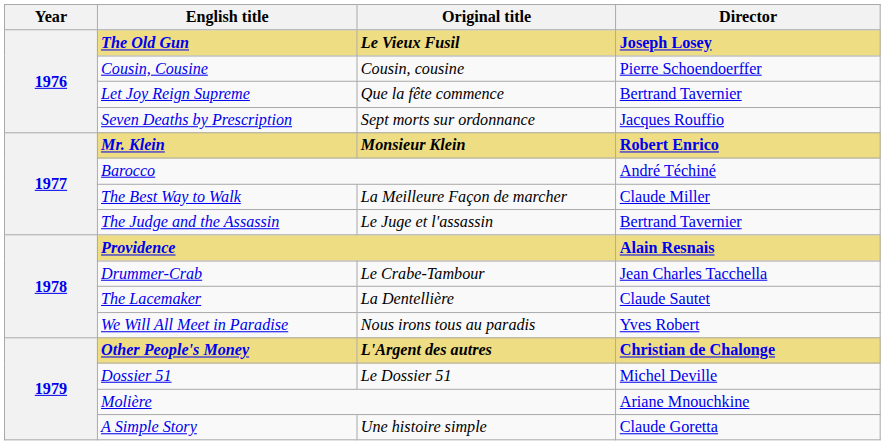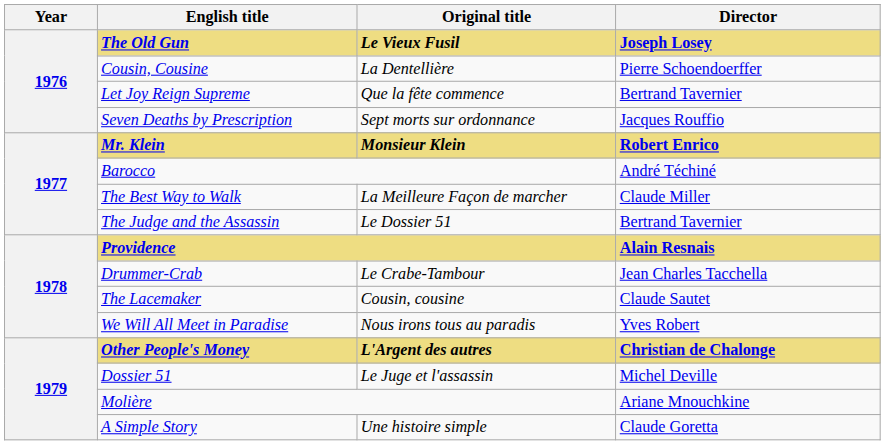 <table class="wikitable">
 <tr>
 <th width="100">Year</th>
 <th width="300">English title</th>
 <th width="300">Original title</th>
 <th width="300">Director</th>
 </tr>
 <tr>
 <th rowspan="4" style="text-align:center;"><a href='#'>1976</a></th>
 <td style="background:#eedd82;"><strong><em><a href='#'>The Old Gun</a></em></strong></td>
 <td style="background:#eedd82;"><strong><em>Le Vieux Fusil</em></strong></td>
 <td style="background:#eedd82;"><strong><a href='#'>Joseph Losey</a></strong></td>
 </tr>
 <tr>
 <td><em><a href='#'>Cousin, Cousine</a></em></td>
-<td><em>Cousin, cousine</em></td>
+<td><em>La Dentellière</em></td>
 <td><a href='#'>Pierre Schoendoerffer</a></td>
 </tr>
 <tr>
 <td><em><a href='#'>Let Joy Reign Supreme</a></em></td>
 <td><em>Que la fête commence</em></td>
 <td><a href='#'>Bertrand Tavernier</a></td>
 </tr>
 <tr>
 <td><em><a href='#'>Seven Deaths by Prescription</a></em></td>
 <td><em>Sept morts sur ordonnance</em></td>
 <td><a href='#'>Jacques Rouffio</a></td>
 </tr>
 <tr>
 <th rowspan="4" style="text-align:center;"><a href='#'>1977</a></th>
 <td style="background:#eedd82;"><strong><em><a href='#'>Mr. Klein</a></em></strong></td>
 <td style="background:#eedd82;"><strong><em>Monsieur Klein</em></strong></td>
 <td style="background:#eedd82;"><strong><a href='#'>Robert Enrico</a></strong></td>
 </tr>
 <tr>
 <td colspan="2"><em><a href='#'>Barocco</a></em></td>
 <td><a href='#'>André Téchiné</a></td>
 </tr>
 <tr>
 <td><em><a href='#'>The Best Way to Walk</a></em></td>
 <td><em>La Meilleure Façon de marcher</em></td>
 <td><a href='#'>Claude Miller</a></td>
 </tr>
 <tr>
 <td><em><a href='#'>The Judge and the Assassin</a></em></td>
-<td><em>Le Juge et l'assassin</em></td>
+<td><em>Le Dossier 51</em></td>
 <td><a href='#'>Bertrand Tavernier</a></td>
 </tr>
 <tr>
 <th rowspan="4" style="text-align:center;"><a href='#'>1978</a></th>
 <td colspan="2" style="background:#eedd82;"><strong><em><a href='#'>Providence</a></em></strong></td>
 <td style="background:#eedd82;"><strong><a href='#'>Alain Resnais</a></strong></td>
 </tr>
 <tr>
 <td><em><a href='#'>Drummer-Crab</a></em></td>
 <td><em>Le Crabe-Tambour</em></td>
 <td><a href='#'>Jean Charles Tacchella</a></td>
 </tr>
 <tr>
 <td><em><a href='#'>The Lacemaker</a></em></td>
-<td><em>La Dentellière</em></td>
+<td><em>Cousin, cousine</em></td>
 <td><a href='#'>Claude Sautet</a></td>
 </tr>
 <tr>
 <td><em><a href='#'>We Will All Meet in Paradise</a></em></td>
 <td><em>Nous irons tous au paradis</em></td>
 <td><a href='#'>Yves Robert</a></td>
 </tr>
 <tr>
 <th rowspan="4" style="text-align:center;"><a href='#'>1979</a></th>
 <td style="background:#eedd82;"><strong><em><a href='#'>Other People's Money</a></em></strong></td>
 <td style="background:#eedd82;"><strong><em>L'Argent des autres</em></strong></td>
 <td style="background:#eedd82;"><strong><a href='#'>Christian de Chalonge</a></strong></td>
 </tr>
 <tr>
 <td><em><a href='#'>Dossier 51</a></em></td>
-<td><em>Le Dossier 51</em></td>
+<td><em>Le Juge et l'assassin</em></td>
 <td><a href='#'>Michel Deville</a></td>
 </tr>
 <tr>
 <td colspan="2"><em><a href='#'>Molière</a></em></td>
 <td><a href='#'>Ariane Mnouchkine</a></td>
 </tr>
 <tr>
 <td><em><a href='#'>A Simple Story</a></em></td>
 <td><em>Une histoire simple</em></td>
 <td><a href='#'>Claude Goretta</a></td>
 </tr>
 </table>
